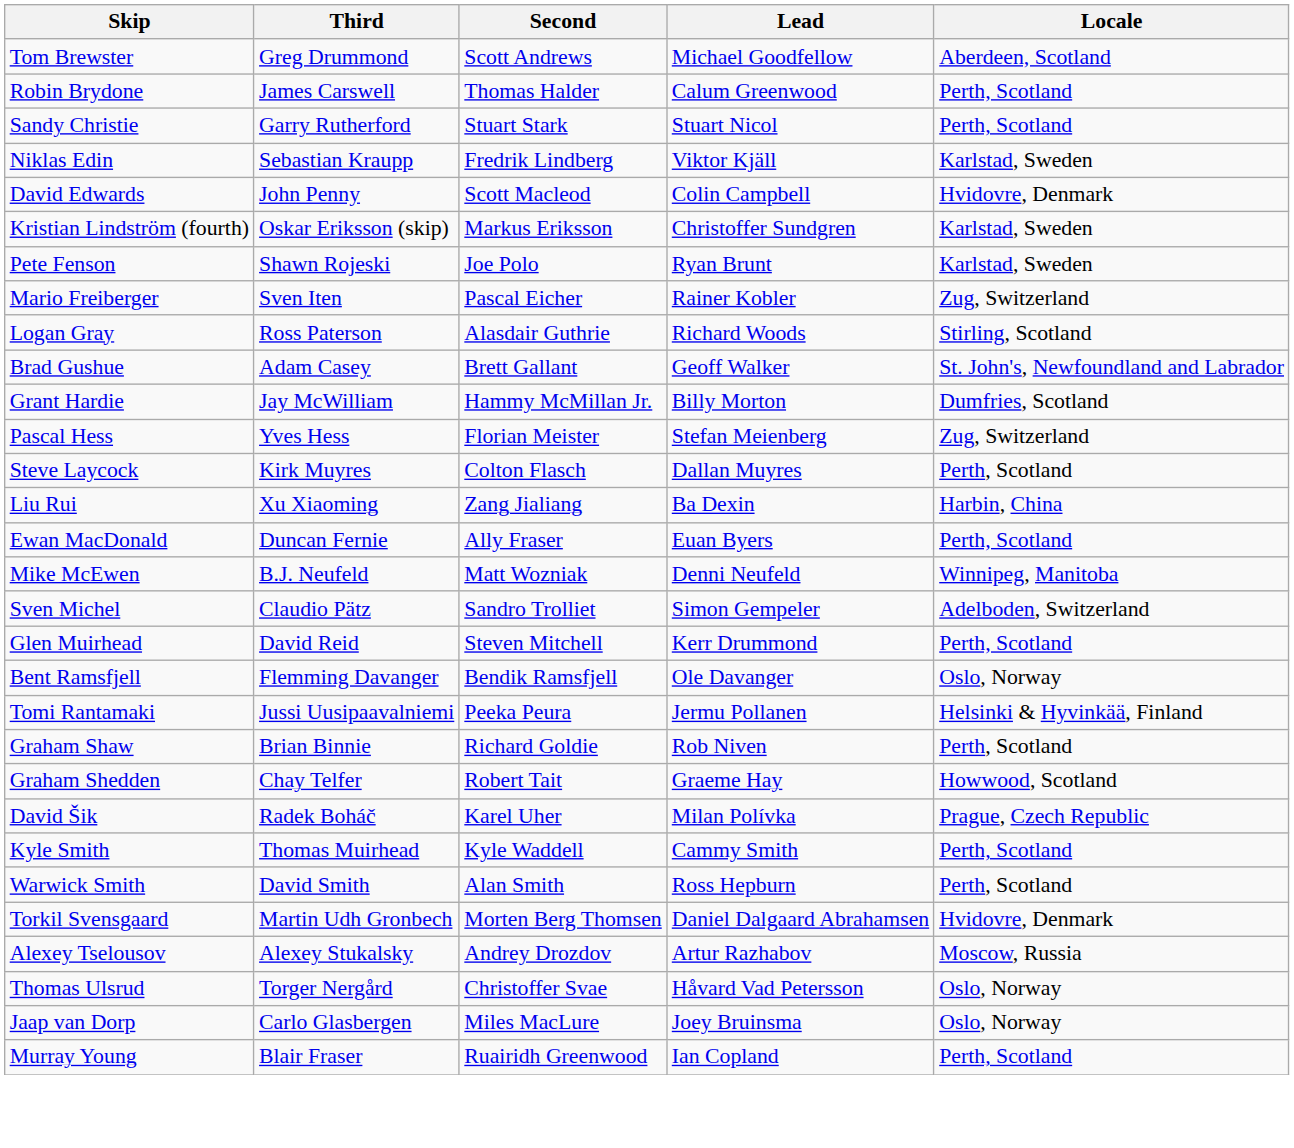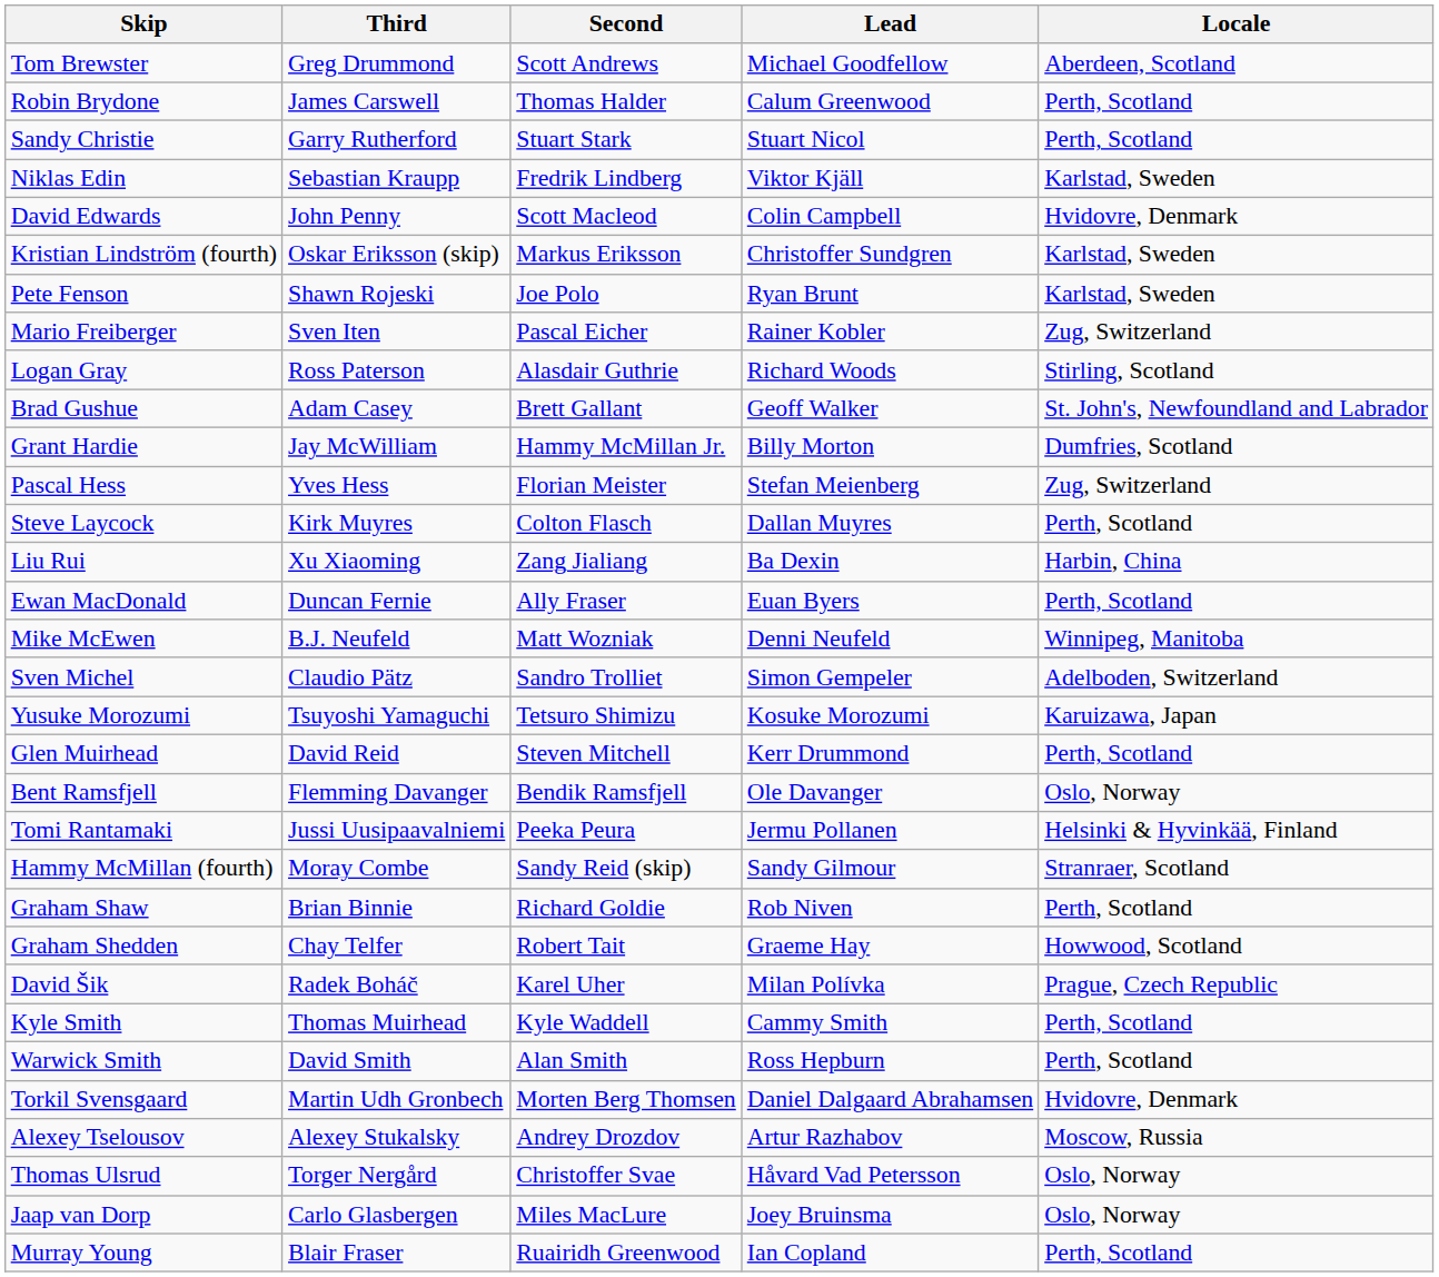 <table class=wikitable>
 <tr>
 <th>Skip</th>
 <th>Third</th>
 <th>Second</th>
 <th>Lead</th>
 <th>Locale</th>
 </tr>
 <tr>
 <td><a href='#'>Tom Brewster</a></td>
 <td><a href='#'>Greg Drummond</a></td>
 <td><a href='#'>Scott Andrews</a></td>
 <td><a href='#'>Michael Goodfellow</a></td>
 <td> <a href='#'>Aberdeen, Scotland</a></td>
 </tr>
 <tr>
 <td><a href='#'>Robin Brydone</a></td>
 <td><a href='#'>James Carswell</a></td>
 <td><a href='#'>Thomas Halder</a></td>
 <td><a href='#'>Calum Greenwood</a></td>
 <td> <a href='#'>Perth, Scotland</a></td>
 </tr>
 <tr>
 <td><a href='#'>Sandy Christie</a></td>
 <td><a href='#'>Garry Rutherford</a></td>
 <td><a href='#'>Stuart Stark</a></td>
 <td><a href='#'>Stuart Nicol</a></td>
 <td> <a href='#'>Perth, Scotland</a></td>
 </tr>
 <tr>
 <td><a href='#'>Niklas Edin</a></td>
 <td><a href='#'>Sebastian Kraupp</a></td>
 <td><a href='#'>Fredrik Lindberg</a></td>
 <td><a href='#'>Viktor Kjäll</a></td>
 <td> <a href='#'>Karlstad</a>, Sweden</td>
 </tr>
 <tr>
 <td><a href='#'>David Edwards</a></td>
 <td><a href='#'>John Penny</a></td>
 <td><a href='#'>Scott Macleod</a></td>
 <td><a href='#'>Colin Campbell</a></td>
 <td> <a href='#'>Hvidovre</a>, Denmark</td>
 </tr>
 <tr>
 <td><a href='#'>Kristian Lindström</a> (fourth)</td>
 <td><a href='#'>Oskar Eriksson</a> (skip)</td>
 <td><a href='#'>Markus Eriksson</a></td>
 <td><a href='#'>Christoffer Sundgren</a></td>
 <td> <a href='#'>Karlstad</a>, Sweden</td>
 </tr>
 <tr>
 <td><a href='#'>Pete Fenson</a></td>
 <td><a href='#'>Shawn Rojeski</a></td>
 <td><a href='#'>Joe Polo</a></td>
 <td><a href='#'>Ryan Brunt</a></td>
 <td> <a href='#'>Karlstad</a>, Sweden</td>
 </tr>
 <tr>
 <td><a href='#'>Mario Freiberger</a></td>
 <td><a href='#'>Sven Iten</a></td>
 <td><a href='#'>Pascal Eicher</a></td>
 <td><a href='#'>Rainer Kobler</a></td>
 <td> <a href='#'>Zug</a>, Switzerland</td>
 </tr>
 <tr>
 <td><a href='#'>Logan Gray</a></td>
 <td><a href='#'>Ross Paterson</a></td>
 <td><a href='#'>Alasdair Guthrie</a></td>
 <td><a href='#'>Richard Woods</a></td>
 <td> <a href='#'>Stirling</a>, Scotland</td>
 </tr>
 <tr>
 <td><a href='#'>Brad Gushue</a></td>
 <td><a href='#'>Adam Casey</a></td>
 <td><a href='#'>Brett Gallant</a></td>
 <td><a href='#'>Geoff Walker</a></td>
 <td> <a href='#'>St. John's</a>, <a href='#'>Newfoundland and Labrador</a></td>
 </tr>
 <tr>
 <td><a href='#'>Grant Hardie</a></td>
 <td><a href='#'>Jay McWilliam</a></td>
 <td><a href='#'>Hammy McMillan Jr.</a></td>
 <td><a href='#'>Billy Morton</a></td>
 <td> <a href='#'>Dumfries</a>, Scotland</td>
 </tr>
 <tr>
 <td><a href='#'>Pascal Hess</a></td>
 <td><a href='#'>Yves Hess</a></td>
 <td><a href='#'>Florian Meister</a></td>
 <td><a href='#'>Stefan Meienberg</a></td>
 <td> <a href='#'>Zug</a>, Switzerland</td>
 </tr>
 <tr>
 <td><a href='#'>Steve Laycock</a></td>
 <td><a href='#'>Kirk Muyres</a></td>
 <td><a href='#'>Colton Flasch</a></td>
 <td><a href='#'>Dallan Muyres</a></td>
 <td> <a href='#'>Perth</a>, Scotland</td>
 </tr>
 <tr>
 <td><a href='#'>Liu Rui</a></td>
 <td><a href='#'>Xu Xiaoming</a></td>
 <td><a href='#'>Zang Jialiang</a></td>
 <td><a href='#'>Ba Dexin</a></td>
 <td> <a href='#'>Harbin</a>, <a href='#'>China</a></td>
 </tr>
 <tr>
 <td><a href='#'>Ewan MacDonald</a></td>
 <td><a href='#'>Duncan Fernie</a></td>
 <td><a href='#'>Ally Fraser</a></td>
 <td><a href='#'>Euan Byers</a></td>
 <td> <a href='#'>Perth, Scotland</a></td>
 </tr>
 <tr>
 <td><a href='#'>Mike McEwen</a></td>
 <td><a href='#'>B.J. Neufeld</a></td>
 <td><a href='#'>Matt Wozniak</a></td>
 <td><a href='#'>Denni Neufeld</a></td>
 <td> <a href='#'>Winnipeg</a>, <a href='#'>Manitoba</a></td>
 </tr>
 <tr>
 <td><a href='#'>Sven Michel</a></td>
 <td><a href='#'>Claudio Pätz</a></td>
 <td><a href='#'>Sandro Trolliet</a></td>
 <td><a href='#'>Simon Gempeler</a></td>
 <td> <a href='#'>Adelboden</a>, Switzerland</td>
 </tr>
 <tr>
+<td><a href='#'>Yusuke Morozumi</a></td>
+<td><a href='#'>Tsuyoshi Yamaguchi</a></td>
+<td><a href='#'>Tetsuro Shimizu</a></td>
+<td><a href='#'>Kosuke Morozumi</a></td>
+<td> <a href='#'>Karuizawa</a>, Japan</td>
+</tr>
+<tr>
 <td><a href='#'>Glen Muirhead</a></td>
 <td><a href='#'>David Reid</a></td>
 <td><a href='#'>Steven Mitchell</a></td>
 <td><a href='#'>Kerr Drummond</a></td>
 <td> <a href='#'>Perth, Scotland</a></td>
 </tr>
 <tr>
 <td><a href='#'>Bent Ramsfjell</a></td>
 <td><a href='#'>Flemming Davanger</a></td>
 <td><a href='#'>Bendik Ramsfjell</a></td>
 <td><a href='#'>Ole Davanger</a></td>
 <td> <a href='#'>Oslo</a>, Norway</td>
 </tr>
 <tr>
 <td><a href='#'>Tomi Rantamaki</a></td>
 <td><a href='#'>Jussi Uusipaavalniemi</a></td>
 <td><a href='#'>Peeka Peura</a></td>
 <td><a href='#'>Jermu Pollanen</a></td>
 <td> <a href='#'>Helsinki</a> & <a href='#'>Hyvinkää</a>, Finland</td>
+</tr>
+<tr>
+<td><a href='#'>Hammy McMillan</a> (fourth)</td>
+<td><a href='#'>Moray Combe</a></td>
+<td><a href='#'>Sandy Reid</a> (skip)</td>
+<td><a href='#'>Sandy Gilmour</a></td>
+<td> <a href='#'>Stranraer</a>, Scotland</td>
 </tr>
 <tr>
 <td><a href='#'>Graham Shaw</a></td>
 <td><a href='#'>Brian Binnie</a></td>
 <td><a href='#'>Richard Goldie</a></td>
 <td><a href='#'>Rob Niven</a></td>
 <td> <a href='#'>Perth</a>, Scotland</td>
 </tr>
 <tr>
 <td><a href='#'>Graham Shedden</a></td>
 <td><a href='#'>Chay Telfer</a></td>
 <td><a href='#'>Robert Tait</a></td>
 <td><a href='#'>Graeme Hay</a></td>
 <td> <a href='#'>Howwood</a>, Scotland</td>
 </tr>
 <tr>
 <td><a href='#'>David Šik</a></td>
 <td><a href='#'>Radek Boháč</a></td>
 <td><a href='#'>Karel Uher</a></td>
 <td><a href='#'>Milan Polívka</a></td>
 <td> <a href='#'>Prague</a>, <a href='#'>Czech Republic</a></td>
 </tr>
 <tr>
 <td><a href='#'>Kyle Smith</a></td>
 <td><a href='#'>Thomas Muirhead</a></td>
 <td><a href='#'>Kyle Waddell</a></td>
 <td><a href='#'>Cammy Smith</a></td>
 <td> <a href='#'>Perth, Scotland</a></td>
 </tr>
 <tr>
 <td><a href='#'>Warwick Smith</a></td>
 <td><a href='#'>David Smith</a></td>
 <td><a href='#'>Alan Smith</a></td>
 <td><a href='#'>Ross Hepburn</a></td>
 <td> <a href='#'>Perth</a>, Scotland</td>
 </tr>
 <tr>
 <td><a href='#'>Torkil Svensgaard</a></td>
 <td><a href='#'>Martin Udh Gronbech</a></td>
 <td><a href='#'>Morten Berg Thomsen</a></td>
 <td><a href='#'>Daniel Dalgaard Abrahamsen</a></td>
 <td> <a href='#'>Hvidovre</a>, Denmark</td>
 </tr>
 <tr>
 <td><a href='#'>Alexey Tselousov</a></td>
 <td><a href='#'>Alexey Stukalsky</a></td>
 <td><a href='#'>Andrey Drozdov</a></td>
 <td><a href='#'>Artur Razhabov</a></td>
 <td> <a href='#'>Moscow</a>, Russia</td>
 </tr>
 <tr>
 <td><a href='#'>Thomas Ulsrud</a></td>
 <td><a href='#'>Torger Nergård</a></td>
 <td><a href='#'>Christoffer Svae</a></td>
 <td><a href='#'>Håvard Vad Petersson</a></td>
 <td> <a href='#'>Oslo</a>, Norway</td>
 </tr>
 <tr>
 <td><a href='#'>Jaap van Dorp</a></td>
 <td><a href='#'>Carlo Glasbergen</a></td>
 <td><a href='#'>Miles MacLure</a></td>
 <td><a href='#'>Joey Bruinsma</a></td>
 <td> <a href='#'>Oslo</a>, Norway</td>
 </tr>
 <tr>
 <td><a href='#'>Murray Young</a></td>
 <td><a href='#'>Blair Fraser</a></td>
 <td><a href='#'>Ruairidh Greenwood</a></td>
 <td><a href='#'>Ian Copland</a></td>
 <td> <a href='#'>Perth, Scotland</a></td>
 </tr>
 </table>
